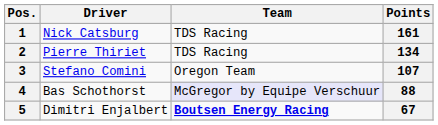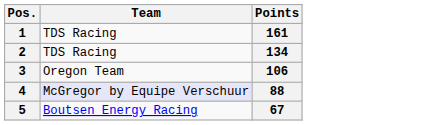 <table class="wikitable" style="font-size: 85%">
 <tr>
 <th>Pos.</th>
-<th>Driver</th>
 <th>Team</th>
 <th>Points</th>
 </tr>
 <tr>
 <th>1</th>
-<td> <a href='#'>Nick Catsburg</a></td>
 <td> TDS Racing</td>
 <th>161</th>
 </tr>
 <tr>
 <th>2</th>
-<td> <a href='#'>Pierre Thiriet</a></td>
 <td> TDS Racing</td>
 <th>134</th>
 </tr>
 <tr>
 <th>3</th>
-<td> <a href='#'>Stefano Comini</a></td>
 <td> Oregon Team</td>
-<th>107</th>
+<th>106</th>
 </tr>
 <tr>
 <th>4</th>
-<td> Bas Schothorst</td>
 <td style="background: lavender;"> McGregor by Equipe Verschuur</td>
 <th>88</th>
 </tr>
 <tr>
 <th>5</th>
-<td> Dimitri Enjalbert</td>
-<td><strong> <a href='#'>Boutsen Energy Racing</a></strong></td>
+<td> <a href='#'>Boutsen Energy Racing</a></td>
 <th>67</th>
 </tr>
 </table>
